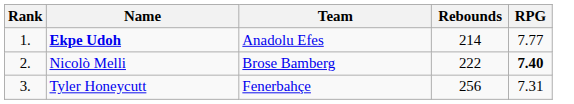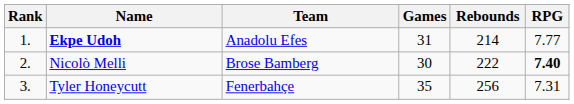 <table class="wikitable sortable" style="text-align: center;">
 <tr>
 <th>Rank</th>
 <th width=200>Name</th>
 <th width=200>Team</th>
+<th>Games</th>
 <th width=75>Rebounds</th>
 <th width=40>RPG</th>
 </tr>
 <tr>
 <td>1.</td>
 <td align="left"> <strong><a href='#'>Ekpe Udoh</a></strong></td>
 <td align="left"> <a href='#'>Anadolu Efes</a></td>
+<td>31</td>
 <td>214</td>
 <td>7.77</td>
 </tr>
 <tr>
 <td>2.</td>
 <td align="left"> <a href='#'>Nicolò Melli</a></td>
 <td align="left"> <a href='#'>Brose Bamberg</a></td>
+<td>30</td>
 <td>222</td>
 <td><strong>7.40</strong></td>
 </tr>
 <tr>
 <td>3.</td>
 <td align="left"> <a href='#'>Tyler Honeycutt</a></td>
 <td align="left"> <a href='#'>Fenerbahçe</a></td>
+<td>35</td>
 <td>256</td>
 <td>7.31</td>
 </tr>
 </table>
